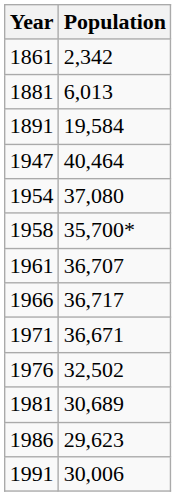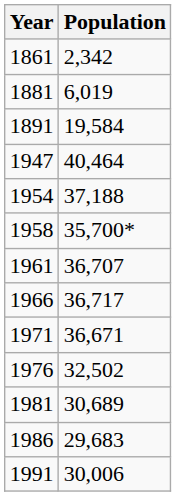 <table class="wikitable">
 <tr>
 <th>Year</th>
 <th>Population</th>
 </tr>
 <tr>
 <td>1861</td>
 <td>2,342</td>
 </tr>
 <tr>
 <td>1881</td>
-<td>6,013</td>
+<td>6,019</td>
 </tr>
 <tr>
 <td>1891</td>
 <td>19,584</td>
 </tr>
 <tr>
 <td>1947</td>
 <td>40,464</td>
 </tr>
 <tr>
 <td>1954</td>
-<td>37,080</td>
+<td>37,188</td>
 </tr>
 <tr>
 <td>1958</td>
 <td>35,700*</td>
 </tr>
 <tr>
 <td>1961</td>
 <td>36,707</td>
 </tr>
 <tr>
 <td>1966</td>
 <td>36,717</td>
 </tr>
 <tr>
 <td>1971</td>
 <td>36,671</td>
 </tr>
 <tr>
 <td>1976</td>
 <td>32,502</td>
 </tr>
 <tr>
 <td>1981</td>
 <td>30,689</td>
 </tr>
 <tr>
 <td>1986</td>
-<td>29,623</td>
+<td>29,683</td>
 </tr>
 <tr>
 <td>1991</td>
 <td>30,006</td>
 </tr>
 </table>
